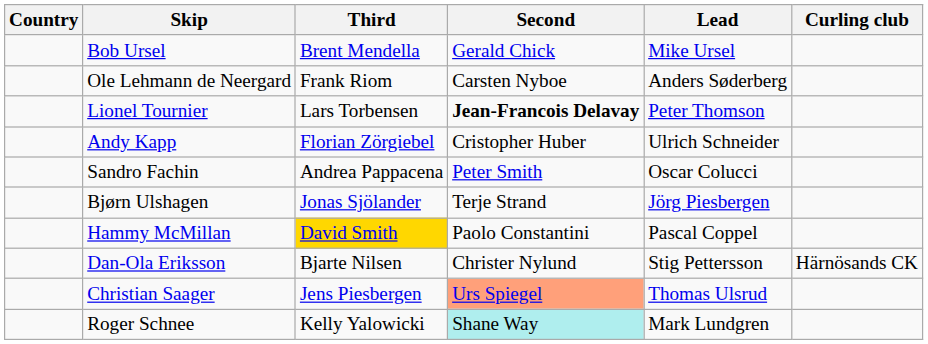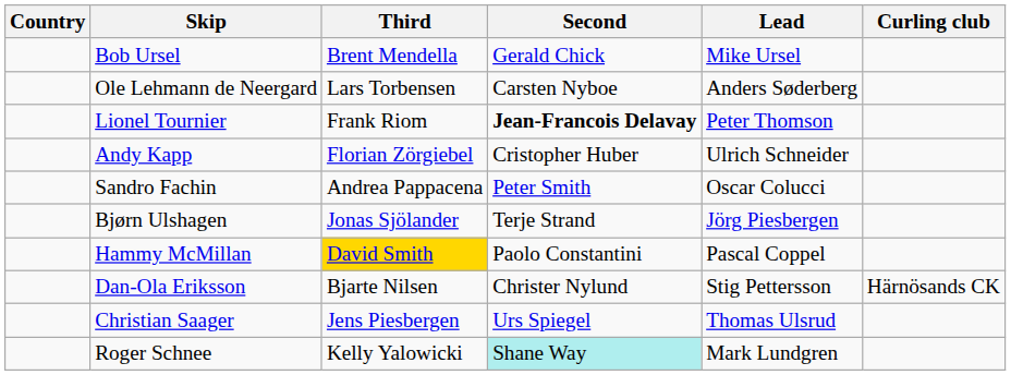 <table class=wikitable>
 <tr>
 <th>Country</th>
 <th>Skip</th>
 <th>Third</th>
 <th>Second</th>
 <th>Lead</th>
 <th>Curling club</th>
 </tr>
 <tr>
 <td></td>
 <td><a href='#'>Bob Ursel</a></td>
 <td><a href='#'>Brent Mendella</a></td>
 <td><a href='#'>Gerald Chick</a></td>
 <td><a href='#'>Mike Ursel</a></td>
 <td></td>
 </tr>
 <tr>
 <td></td>
 <td>Ole Lehmann de Neergard</td>
-<td>Frank Riom</td>
+<td>Lars Torbensen</td>
 <td>Carsten Nyboe</td>
 <td>Anders Søderberg</td>
 <td></td>
 </tr>
 <tr>
 <td></td>
 <td><a href='#'>Lionel Tournier</a></td>
-<td>Lars Torbensen</td>
+<td>Frank Riom</td>
 <td><strong>Jean-Francois Delavay</strong></td>
 <td><a href='#'>Peter Thomson</a></td>
 <td></td>
 </tr>
 <tr>
 <td></td>
 <td><a href='#'>Andy Kapp</a></td>
 <td><a href='#'>Florian Zörgiebel</a></td>
 <td>Cristopher Huber</td>
 <td>Ulrich Schneider</td>
 <td></td>
 </tr>
 <tr>
 <td></td>
 <td>Sandro Fachin</td>
 <td>Andrea Pappacena</td>
 <td><a href='#'>Peter Smith</a></td>
 <td>Oscar Colucci</td>
 <td></td>
 </tr>
 <tr>
 <td></td>
 <td>Bjørn Ulshagen</td>
 <td><a href='#'>Jonas Sjölander</a></td>
 <td>Terje Strand</td>
 <td><a href='#'>Jörg Piesbergen</a></td>
 <td></td>
 </tr>
 <tr>
 <td></td>
 <td><a href='#'>Hammy McMillan</a></td>
 <td style="background: gold;"><a href='#'>David Smith</a></td>
 <td>Paolo Constantini</td>
 <td>Pascal Coppel</td>
 <td></td>
 </tr>
 <tr>
 <td></td>
 <td><a href='#'>Dan-Ola Eriksson</a></td>
 <td>Bjarte Nilsen</td>
 <td>Christer Nylund</td>
 <td>Stig Pettersson</td>
 <td>Härnösands CK</td>
 </tr>
 <tr>
 <td></td>
 <td><a href='#'>Christian Saager</a></td>
 <td><a href='#'>Jens Piesbergen</a></td>
-<td style="background: lightsalmon;"><a href='#'>Urs Spiegel</a></td>
+<td><a href='#'>Urs Spiegel</a></td>
 <td><a href='#'>Thomas Ulsrud</a></td>
 <td></td>
 </tr>
 <tr>
 <td></td>
 <td>Roger Schnee</td>
 <td>Kelly Yalowicki</td>
 <td style="background: paleturquoise;">Shane Way</td>
 <td>Mark Lundgren</td>
 <td></td>
 </tr>
 </table>
